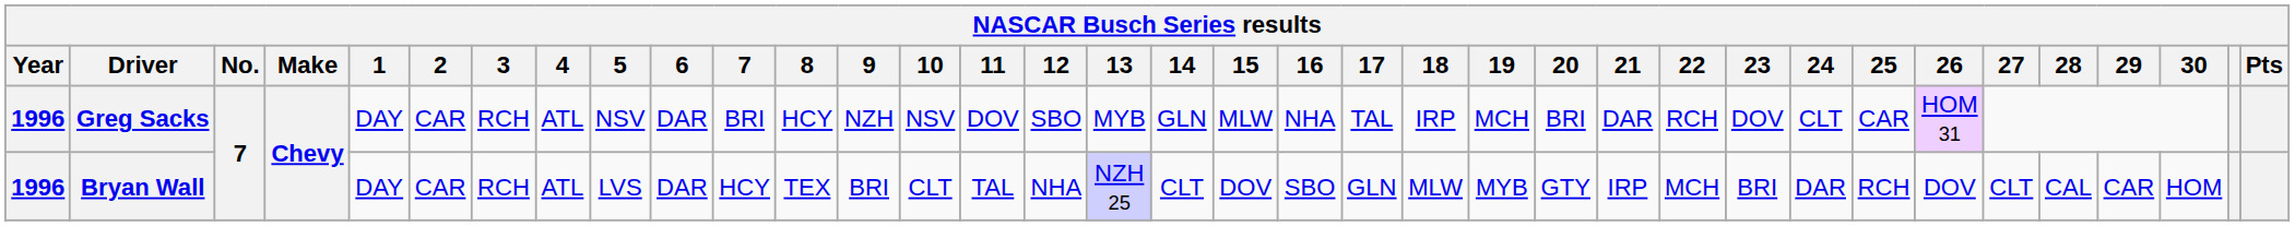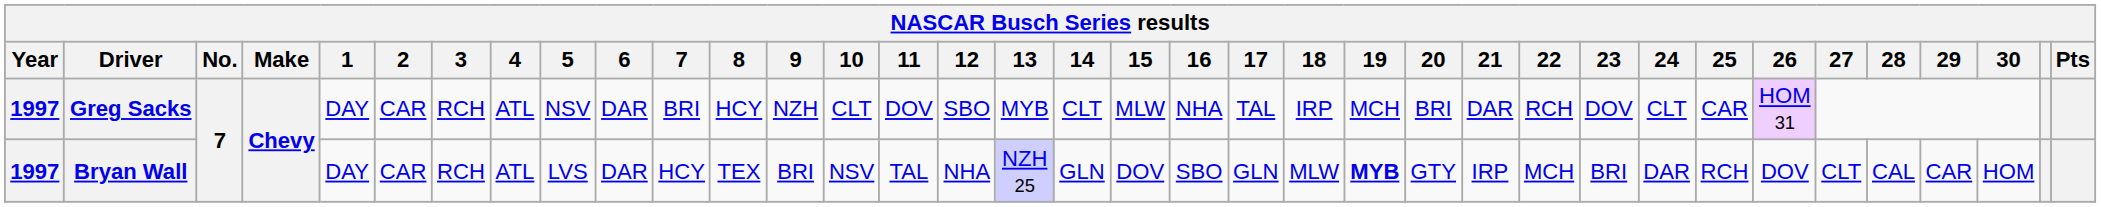 <table class="wikitable" style="text-align:center; font-size:75%">
 <tr>
 <th colspan="42"><a href='#'>NASCAR Busch Series</a> results</th>
 </tr>
 <tr>
 <th>Year</th>
 <th>Driver</th>
 <th>No.</th>
 <th>Make</th>
 <th>1</th>
 <th>2</th>
 <th>3</th>
 <th>4</th>
 <th>5</th>
 <th>6</th>
 <th>7</th>
 <th>8</th>
 <th>9</th>
 <th>10</th>
 <th>11</th>
 <th>12</th>
 <th>13</th>
 <th>14</th>
 <th>15</th>
 <th>16</th>
 <th>17</th>
 <th>18</th>
 <th>19</th>
 <th>20</th>
 <th>21</th>
 <th>22</th>
 <th>23</th>
 <th>24</th>
 <th>25</th>
 <th>26</th>
 <th>27</th>
 <th>28</th>
 <th>29</th>
 <th>30</th>
 <th></th>
 <th>Pts</th>
 </tr>
 <tr>
-<th><a href='#'>1996</a></th>
+<th><a href='#'>1997</a></th>
 <th><a href='#'>Greg Sacks</a></th>
 <th rowspan=2>7</th>
 <th rowspan=2><a href='#'>Chevy</a></th>
 <td><a href='#'>DAY</a></td>
 <td><a href='#'>CAR</a></td>
 <td><a href='#'>RCH</a></td>
 <td><a href='#'>ATL</a></td>
 <td><a href='#'>NSV</a></td>
 <td><a href='#'>DAR</a></td>
 <td><a href='#'>BRI</a></td>
 <td><a href='#'>HCY</a></td>
 <td><a href='#'>NZH</a></td>
-<td><a href='#'>NSV</a></td>
+<td><a href='#'>CLT</a></td>
 <td><a href='#'>DOV</a></td>
 <td><a href='#'>SBO</a></td>
 <td><a href='#'>MYB</a></td>
-<td><a href='#'>GLN</a></td>
+<td><a href='#'>CLT</a></td>
 <td><a href='#'>MLW</a></td>
 <td><a href='#'>NHA</a></td>
 <td><a href='#'>TAL</a></td>
 <td><a href='#'>IRP</a></td>
 <td><a href='#'>MCH</a></td>
 <td><a href='#'>BRI</a></td>
 <td><a href='#'>DAR</a></td>
 <td><a href='#'>RCH</a></td>
 <td><a href='#'>DOV</a></td>
 <td><a href='#'>CLT</a></td>
 <td><a href='#'>CAR</a></td>
 <td style="background:#EFCFFF;"><a href='#'>HOM</a><br><small>31</small></td>
 <td colspan=4></td>
 <th></th>
 <th></th>
 </tr>
 <tr>
-<th><a href='#'>1996</a></th>
+<th><a href='#'>1997</a></th>
 <th><a href='#'>Bryan Wall</a></th>
 <td><a href='#'>DAY</a></td>
 <td><a href='#'>CAR</a></td>
 <td><a href='#'>RCH</a></td>
 <td><a href='#'>ATL</a></td>
 <td><a href='#'>LVS</a></td>
 <td><a href='#'>DAR</a></td>
 <td><a href='#'>HCY</a></td>
 <td><a href='#'>TEX</a></td>
 <td><a href='#'>BRI</a></td>
-<td><a href='#'>CLT</a></td>
+<td><a href='#'>NSV</a></td>
 <td><a href='#'>TAL</a></td>
 <td><a href='#'>NHA</a></td>
 <td style="background:#CFCFFF;"><a href='#'>NZH</a><br><small>25</small></td>
-<td><a href='#'>CLT</a></td>
+<td><a href='#'>GLN</a></td>
 <td><a href='#'>DOV</a></td>
 <td><a href='#'>SBO</a></td>
 <td><a href='#'>GLN</a></td>
 <td><a href='#'>MLW</a></td>
-<td><a href='#'>MYB</a></td>
+<td><strong><a href='#'>MYB</a></strong></td>
 <td><a href='#'>GTY</a></td>
 <td><a href='#'>IRP</a></td>
 <td><a href='#'>MCH</a></td>
 <td><a href='#'>BRI</a></td>
 <td><a href='#'>DAR</a></td>
 <td><a href='#'>RCH</a></td>
 <td><a href='#'>DOV</a></td>
 <td><a href='#'>CLT</a></td>
 <td><a href='#'>CAL</a></td>
 <td><a href='#'>CAR</a></td>
 <td><a href='#'>HOM</a></td>
 <th></th>
 <th></th>
 </tr>
 </table>
